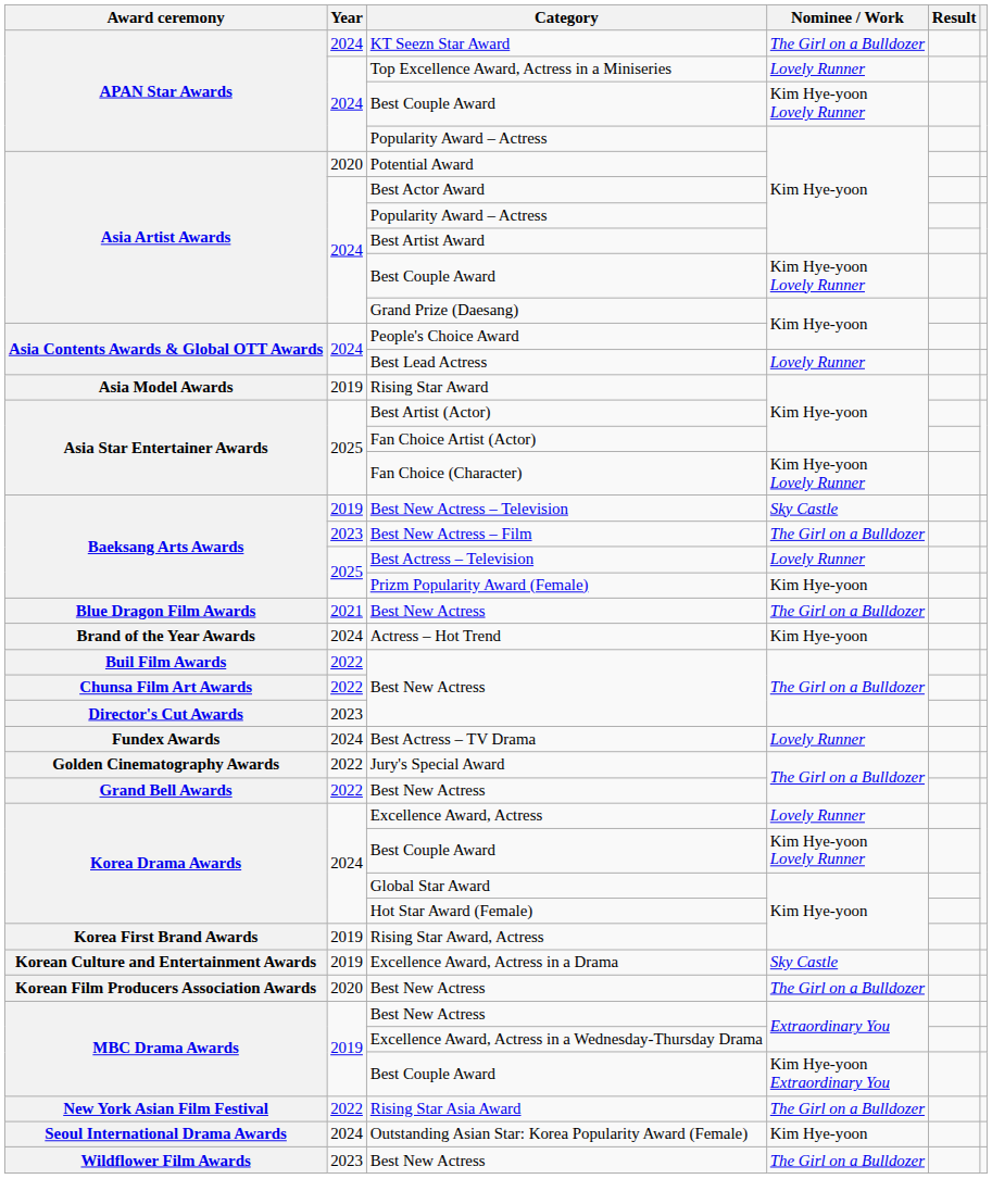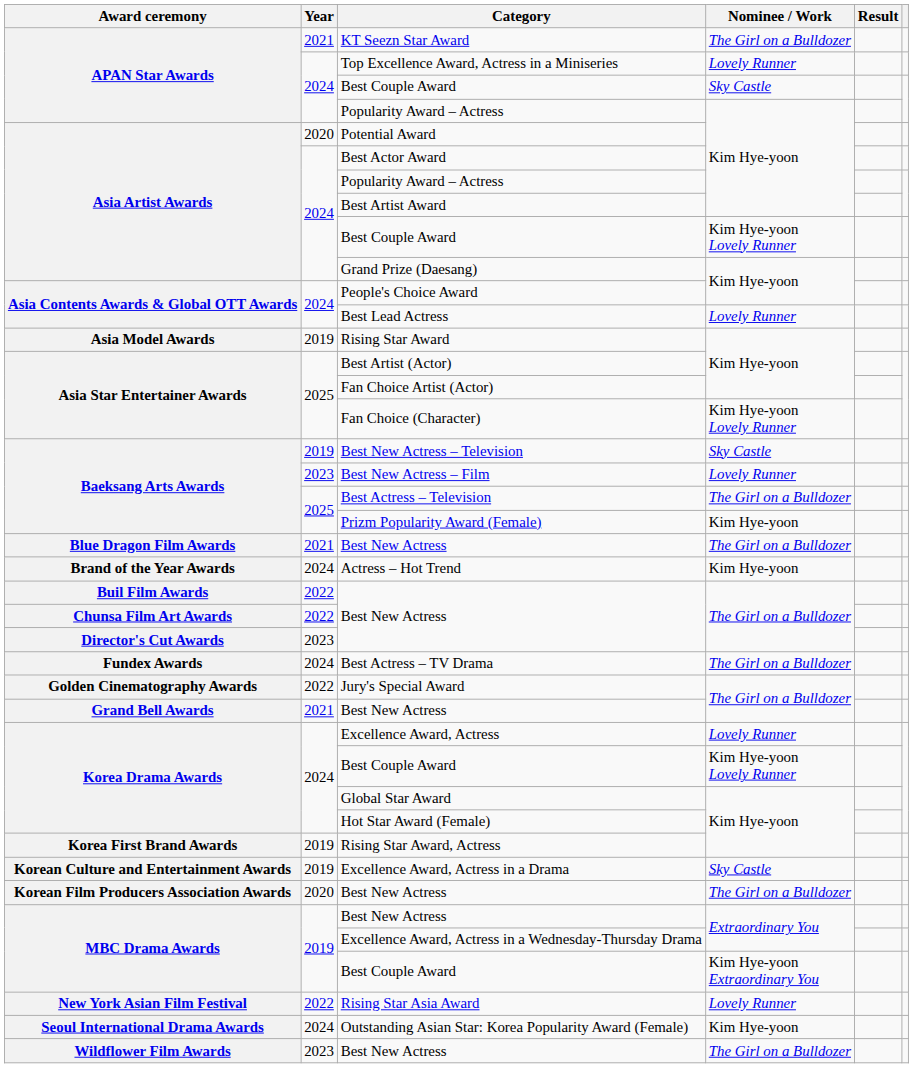 <table class="wikitable plainrowheaders sortable">
 <tr>
 <th scope="col">Award ceremony </th>
 <th scope="col">Year</th>
 <th scope="col">Category </th>
 <th scope="col">Nominee / Work</th>
 <th scope="col">Result</th>
 <th scope="col" class="unsortable"></th>
 </tr>
 <tr>
 <th scope="row" rowspan="4"><a href='#'>APAN Star Awards</a></th>
-<td style="text-align:center"><a href='#'>2024</a></td>
+<td style="text-align:center"><a href='#'>2021</a></td>
 <td><a href='#'>KT Seezn Star Award</a></td>
 <td><em><a href='#'>The Girl on a Bulldozer</a></em></td>
 <td></td>
 <td style="text-align:center"></td>
 </tr>
 <tr>
 <td rowspan="3" style="text-align:center"><a href='#'>2024</a></td>
 <td>Top Excellence Award, Actress in a Miniseries</td>
 <td><em><a href='#'>Lovely Runner</a></em></td>
 <td></td>
 <td style="text-align:center"></td>
 </tr>
 <tr>
 <td>Best Couple Award</td>
-<td>Kim Hye-yoon <br><em><a href='#'>Lovely Runner</a></em></td>
+<td><em><a href='#'>Sky Castle</a></em></td>
 <td></td>
 <td style="text-align:center" rowspan="2"></td>
 </tr>
 <tr>
 <td>Popularity Award – Actress</td>
 <td rowspan="5">Kim Hye-yoon</td>
 <td></td>
 </tr>
 <tr>
 <th scope="row" rowspan="6"><a href='#'>Asia Artist Awards</a></th>
 <td style="text-align:center">2020</td>
 <td>Potential Award</td>
 <td></td>
 <td style="text-align:center"></td>
 </tr>
 <tr>
 <td rowspan="5" style="text-align:center"><a href='#'>2024</a></td>
 <td>Best Actor Award</td>
 <td></td>
 <td style="text-align:center"></td>
 </tr>
 <tr>
 <td>Popularity Award – Actress</td>
 <td></td>
 <td rowspan="2" style="text-align:center"></td>
 </tr>
 <tr>
 <td>Best Artist Award</td>
 <td></td>
 </tr>
 <tr>
 <td>Best Couple Award</td>
 <td>Kim Hye-yoon <br><em><a href='#'>Lovely Runner</a></em></td>
 <td></td>
 <td style="text-align:center"></td>
 </tr>
 <tr>
 <td>Grand Prize (Daesang)</td>
 <td rowspan="2">Kim Hye-yoon</td>
 <td></td>
 <td style="text-align:center"></td>
 </tr>
 <tr>
 <th scope="row" rowspan="2"><a href='#'>Asia Contents Awards & Global OTT Awards</a></th>
 <td rowspan="2" style="text-align:center"><a href='#'>2024</a></td>
 <td>People's Choice Award</td>
 <td></td>
 <td style="text-align:center"></td>
 </tr>
 <tr>
 <td>Best Lead Actress</td>
 <td><em><a href='#'>Lovely Runner</a></em></td>
 <td></td>
 <td style="text-align:center"></td>
 </tr>
 <tr>
 <th scope="row">Asia Model Awards</th>
 <td style="text-align:center">2019</td>
 <td>Rising Star Award</td>
 <td rowspan="3">Kim Hye-yoon</td>
 <td></td>
 <td style="text-align:center"></td>
 </tr>
 <tr>
 <th scope="row" rowspan="3">Asia Star Entertainer Awards</th>
 <td style="text-align: center" rowspan="3">2025</td>
 <td>Best Artist (Actor)</td>
 <td></td>
 <td rowspan="3" style="text-align:center"></td>
 </tr>
 <tr>
 <td>Fan Choice Artist (Actor)</td>
 <td></td>
 </tr>
 <tr>
 <td>Fan Choice (Character)</td>
 <td>Kim Hye-yoon <br><em><a href='#'>Lovely Runner</a></em></td>
 <td></td>
 </tr>
 <tr>
 <th scope="row"  rowspan="4"><a href='#'>Baeksang Arts Awards</a></th>
 <td style="text-align:center"><a href='#'>2019</a></td>
 <td><a href='#'>Best New Actress – Television</a></td>
 <td><em><a href='#'>Sky Castle</a></em></td>
 <td></td>
 <td style="text-align:center"></td>
 </tr>
 <tr>
 <td style="text-align:center"><a href='#'>2023</a></td>
 <td><a href='#'>Best New Actress – Film</a></td>
-<td><em><a href='#'>The Girl on a Bulldozer</a></em></td>
+<td><em><a href='#'>Lovely Runner</a></em></td>
 <td></td>
 <td style="text-align:center"></td>
 </tr>
 <tr>
 <td style="text-align:center" rowspan="2"><a href='#'>2025</a></td>
 <td><a href='#'>Best Actress – Television</a></td>
-<td><em><a href='#'>Lovely Runner</a></em></td>
+<td><em><a href='#'>The Girl on a Bulldozer</a></em></td>
 <td></td>
 <td style="text-align:center"></td>
 </tr>
 <tr>
 <td><a href='#'>Prizm Popularity Award (Female)</a></td>
 <td>Kim Hye-yoon</td>
 <td></td>
 <td style="text-align:center"></td>
 </tr>
 <tr>
 <th scope="row"><a href='#'>Blue Dragon Film Awards</a></th>
 <td style="text-align:center"><a href='#'>2021</a></td>
 <td><a href='#'>Best New Actress</a></td>
 <td><em><a href='#'>The Girl on a Bulldozer</a></em></td>
 <td></td>
 <td style="text-align:center"></td>
 </tr>
 <tr>
 <th scope="row">Brand of the Year Awards</th>
 <td style="text-align:center">2024</td>
 <td>Actress – Hot Trend</td>
 <td>Kim Hye-yoon</td>
 <td></td>
 <td style="text-align:center"></td>
 </tr>
 <tr>
 <th scope="row"><a href='#'>Buil Film Awards</a></th>
 <td style="text-align:center"><a href='#'>2022</a></td>
 <td rowspan="3">Best New Actress</td>
 <td rowspan="3"><em><a href='#'>The Girl on a Bulldozer</a></em></td>
 <td></td>
 <td style="text-align:center"></td>
 </tr>
 <tr>
 <th scope="row"><a href='#'>Chunsa Film Art Awards</a></th>
 <td style="text-align:center"><a href='#'>2022</a></td>
 <td></td>
 <td style="text-align:center"></td>
 </tr>
 <tr>
 <th scope="row"><a href='#'>Director's Cut Awards</a></th>
 <td style="text-align:center">2023</td>
 <td></td>
 <td style="text-align:center"></td>
 </tr>
 <tr>
 <th scope="row">Fundex Awards</th>
 <td style="text-align:center">2024</td>
 <td>Best Actress – TV Drama</td>
-<td><em><a href='#'>Lovely Runner</a></em></td>
+<td><em><a href='#'>The Girl on a Bulldozer</a></em></td>
 <td></td>
 <td style="text-align:center"></td>
 </tr>
 <tr>
 <th scope="row">Golden Cinematography Awards</th>
 <td style="text-align:center">2022</td>
 <td>Jury's Special Award</td>
 <td rowspan="2"><em><a href='#'>The Girl on a Bulldozer</a></em></td>
 <td></td>
 <td style="text-align:center"></td>
 </tr>
 <tr>
 <th scope="row"><a href='#'>Grand Bell Awards</a></th>
-<td style="text-align:center"><a href='#'>2022</a></td>
+<td style="text-align:center"><a href='#'>2021</a></td>
 <td>Best New Actress</td>
 <td></td>
 <td style="text-align:center"></td>
 </tr>
 <tr>
 <th scope="row" rowspan="4"><a href='#'>Korea Drama Awards</a></th>
 <td rowspan="4" style="text-align:center">2024</td>
 <td>Excellence Award, Actress</td>
 <td><em><a href='#'>Lovely Runner</a></em></td>
 <td></td>
 <td rowspan="4" style="text-align:center"></td>
 </tr>
 <tr>
 <td>Best Couple Award</td>
 <td>Kim Hye-yoon <br><em><a href='#'>Lovely Runner</a></em></td>
 <td></td>
 </tr>
 <tr>
 <td>Global Star Award</td>
 <td rowspan="3">Kim Hye-yoon</td>
 <td></td>
 </tr>
 <tr>
 <td>Hot Star Award (Female)</td>
 <td></td>
 </tr>
 <tr>
 <th scope="row">Korea First Brand Awards</th>
 <td style="text-align:center">2019</td>
 <td>Rising Star Award, Actress</td>
 <td></td>
 <td style="text-align:center"></td>
 </tr>
 <tr>
 <th scope="row">Korean Culture and Entertainment Awards</th>
 <td style="text-align:center">2019</td>
 <td>Excellence Award, Actress in a Drama</td>
 <td><em><a href='#'>Sky Castle</a></em></td>
 <td></td>
 <td style="text-align:center"></td>
 </tr>
 <tr>
 <th scope="row">Korean Film Producers Association Awards</th>
 <td style="text-align:center">2020</td>
 <td>Best New Actress</td>
 <td><em><a href='#'>The Girl on a Bulldozer</a></em></td>
 <td></td>
 <td style="text-align:center"></td>
 </tr>
 <tr>
 <th scope="row"  rowspan="3"><a href='#'>MBC Drama Awards</a></th>
 <td rowspan="3" style="text-align:center"><a href='#'>2019</a></td>
 <td>Best New Actress</td>
 <td rowspan="2"><em><a href='#'>Extraordinary You</a></em></td>
 <td></td>
 <td style="text-align:center"></td>
 </tr>
 <tr>
 <td>Excellence Award, Actress in a Wednesday-Thursday Drama</td>
 <td></td>
 <td style="text-align:center"></td>
 </tr>
 <tr>
 <td>Best Couple Award</td>
 <td>Kim Hye-yoon <br> <em><a href='#'>Extraordinary You</a></em></td>
 <td></td>
 <td style="text-align:center"></td>
 </tr>
 <tr>
 <th scope="row"><a href='#'>New York Asian Film Festival</a></th>
 <td style="text-align:center"><a href='#'>2022</a></td>
 <td><a href='#'>Rising Star Asia Award</a></td>
-<td><em><a href='#'>The Girl on a Bulldozer</a></em></td>
+<td><em><a href='#'>Lovely Runner</a></em></td>
 <td></td>
 <td style="text-align:center"></td>
 </tr>
 <tr>
 <th scope="row"><a href='#'>Seoul International Drama Awards</a></th>
 <td style="text-align:center">2024</td>
 <td>Outstanding Asian Star: Korea Popularity Award (Female)</td>
 <td>Kim Hye-yoon</td>
 <td></td>
 <td style="text-align:center"></td>
 </tr>
 <tr>
 <th scope="row"><a href='#'>Wildflower Film Awards</a></th>
 <td style="text-align:center">2023</td>
 <td>Best New Actress</td>
 <td><em><a href='#'>The Girl on a Bulldozer</a></em></td>
 <td></td>
 <td style="text-align:center"></td>
 </tr>
 </table>
